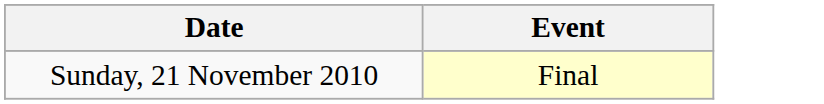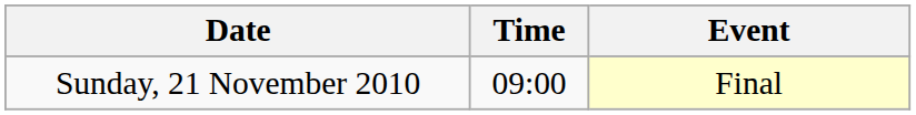 <table class = "wikitable" style="text-align:center;">
 <tr>
 <th width=220>Date</th>
+<th width=50>Time</th>
 <th width=150>Event</th>
 </tr>
 <tr>
 <td>Sunday, 21 November 2010</td>
+<td>09:00</td>
 <td bgcolor=ffffcc>Final</td>
 </tr>
 </table>
